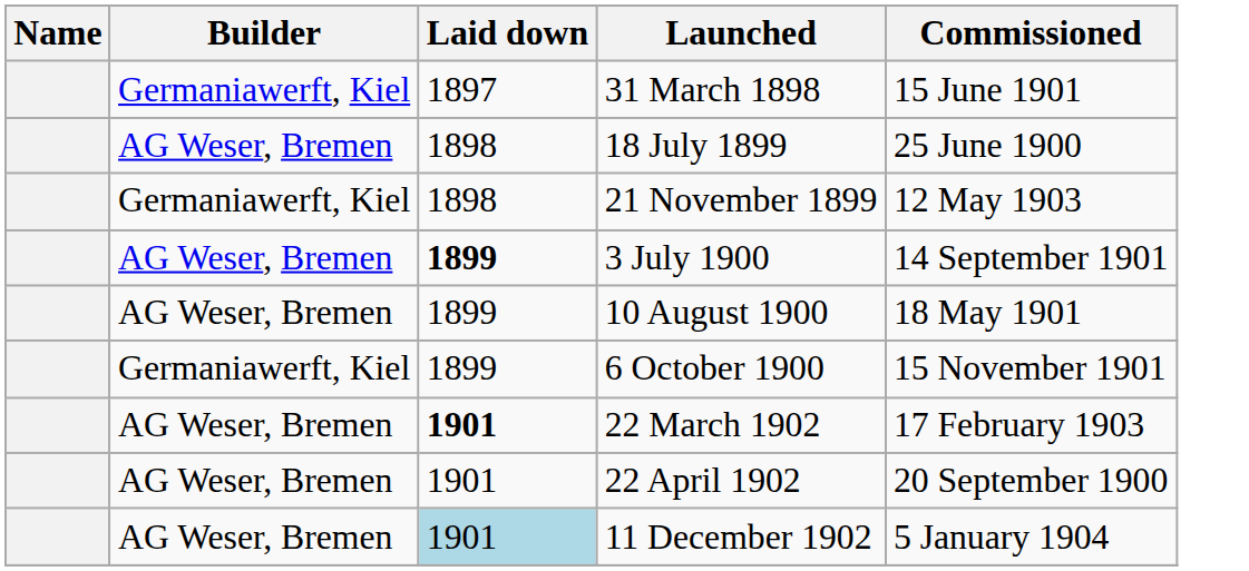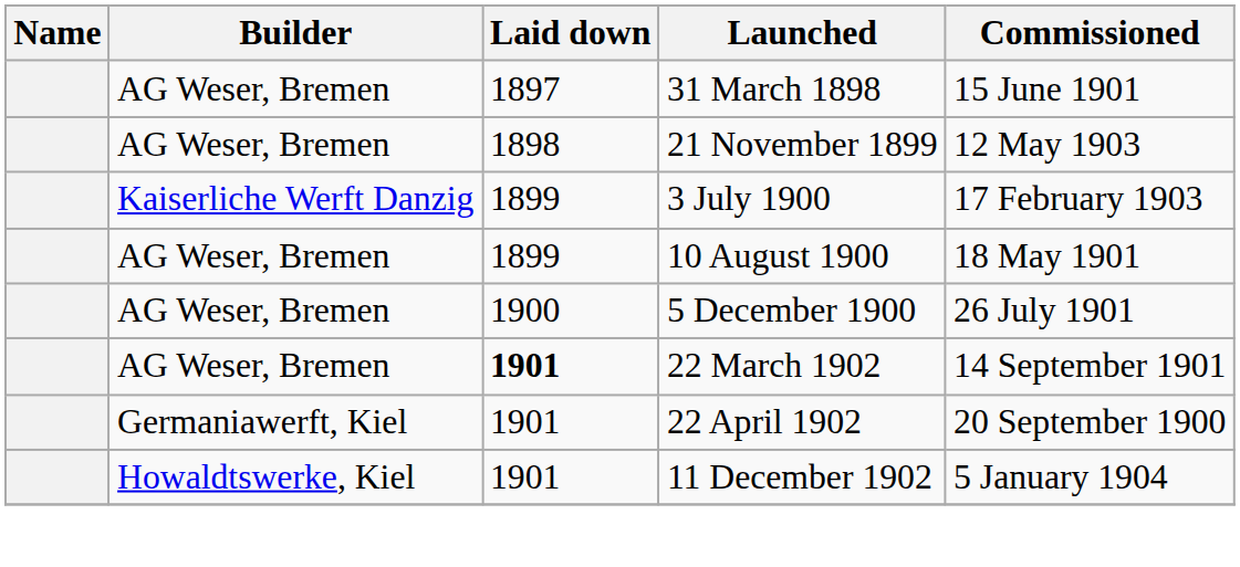 <table class="wikitable plainrowheaders">
 <tr>
 <th scope="col">Name</th>
 <th scope="col">Builder</th>
 <th scope="col">Laid down</th>
 <th scope="col">Launched</th>
 <th scope="col">Commissioned</th>
 </tr>
 <tr>
 <th scope="row"></th>
-<td><a href='#'>Germaniawerft</a>, <a href='#'>Kiel</a></td>
+<td>AG Weser, Bremen</td>
 <td>1897</td>
 <td>31 March 1898</td>
 <td>15 June 1901</td>
 </tr>
 <tr>
 <th scope="row"></th>
-<td><a href='#'>AG Weser</a>, <a href='#'>Bremen</a></td>
-<td>1898</td>
-<td>18 July 1899</td>
-<td>25 June 1900</td>
-</tr>
-<tr>
-<th scope="row"></th>
-<td>Germaniawerft, Kiel</td>
+<td>AG Weser, Bremen</td>
 <td>1898</td>
 <td>21 November 1899</td>
 <td>12 May 1903</td>
 </tr>
 <tr>
 <th scope="row"></th>
-<td><a href='#'>AG Weser</a>, <a href='#'>Bremen</a></td>
-<td><strong>1899</strong></td>
+<td><a href='#'>Kaiserliche Werft Danzig</a></td>
+<td>1899</td>
 <td>3 July 1900</td>
-<td>14 September 1901</td>
+<td>17 February 1903</td>
 </tr>
 <tr>
 <th scope="row"></th>
 <td>AG Weser, Bremen</td>
 <td>1899</td>
 <td>10 August 1900</td>
 <td>18 May 1901</td>
 </tr>
 <tr>
 <th scope="row"></th>
-<td>Germaniawerft, Kiel</td>
-<td>1899</td>
-<td>6 October 1900</td>
-<td>15 November 1901</td>
+<td>AG Weser, Bremen</td>
+<td>1900</td>
+<td>5 December 1900</td>
+<td>26 July 1901</td>
 </tr>
 <tr>
 <th scope="row"></th>
 <td>AG Weser, Bremen</td>
 <td><strong>1901</strong></td>
 <td>22 March 1902</td>
-<td>17 February 1903</td>
+<td>14 September 1901</td>
 </tr>
 <tr>
 <th scope="row"></th>
-<td>AG Weser, Bremen</td>
+<td>Germaniawerft, Kiel</td>
 <td>1901</td>
 <td>22 April 1902</td>
 <td>20 September 1900</td>
 </tr>
 <tr>
 <th scope="row"></th>
-<td>AG Weser, Bremen</td>
-<td style="background: lightblue;">1901</td>
+<td><a href='#'>Howaldtswerke</a>, Kiel</td>
+<td>1901</td>
 <td>11 December 1902</td>
 <td>5 January 1904</td>
 </tr>
 <tr>
 </tr>
 </table>
